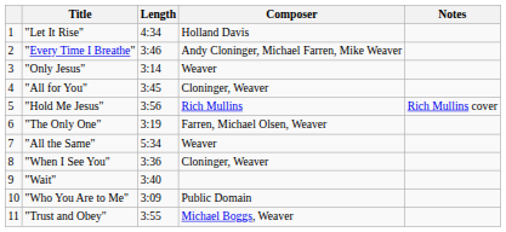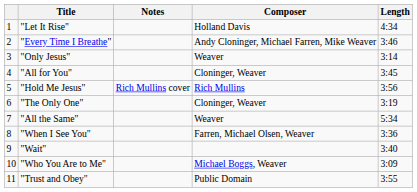 <table class="wikitable">
 <tr>
 <th></th>
 <th>Title</th>
+<th>Notes</th>
+<th>Composer</th>
 <th>Length</th>
-<th>Composer</th>
-<th>Notes</th>
 </tr>
 <tr>
 <td>1</td>
 <td>"Let It Rise"</td>
+<td></td>
+<td>Holland Davis</td>
 <td>4:34</td>
-<td>Holland Davis</td>
-<td></td>
 </tr>
 <tr>
 <td>2</td>
 <td>"<a href='#'>Every Time I Breathe</a>"</td>
+<td></td>
+<td>Andy Cloninger, Michael Farren, Mike Weaver</td>
 <td>3:46</td>
-<td>Andy Cloninger, Michael Farren, Mike Weaver</td>
-<td></td>
 </tr>
 <tr>
 <td>3</td>
 <td>"Only Jesus"</td>
+<td></td>
+<td>Weaver</td>
 <td>3:14</td>
-<td>Weaver</td>
-<td></td>
 </tr>
 <tr>
 <td>4</td>
 <td>"All for You"</td>
+<td></td>
+<td>Cloninger, Weaver</td>
 <td>3:45</td>
-<td>Cloninger, Weaver</td>
-<td></td>
 </tr>
 <tr>
 <td>5</td>
 <td>"Hold Me Jesus"</td>
+<td><a href='#'>Rich Mullins</a> cover</td>
+<td><a href='#'>Rich Mullins</a></td>
 <td>3:56</td>
-<td><a href='#'>Rich Mullins</a></td>
-<td><a href='#'>Rich Mullins</a> cover</td>
 </tr>
 <tr>
 <td>6</td>
 <td>"The Only One"</td>
+<td></td>
+<td>Cloninger, Weaver</td>
 <td>3:19</td>
-<td>Farren, Michael Olsen, Weaver</td>
-<td></td>
 </tr>
 <tr>
 <td>7</td>
 <td>"All the Same"</td>
+<td></td>
+<td>Weaver</td>
 <td>5:34</td>
-<td>Weaver</td>
-<td></td>
 </tr>
 <tr>
 <td>8</td>
 <td>"When I See You"</td>
+<td></td>
+<td>Farren, Michael Olsen, Weaver</td>
 <td>3:36</td>
-<td>Cloninger, Weaver</td>
-<td></td>
 </tr>
 <tr>
 <td>9</td>
 <td>"Wait"</td>
-<td>3:40</td>
 <td></td>
 <td></td>
+<td>3:40</td>
 </tr>
 <tr>
 <td>10</td>
 <td>"Who You Are to Me"</td>
+<td></td>
+<td><a href='#'>Michael Boggs</a>, Weaver</td>
 <td>3:09</td>
-<td>Public Domain</td>
-<td></td>
 </tr>
 <tr>
 <td>11</td>
 <td>"Trust and Obey"</td>
+<td></td>
+<td>Public Domain</td>
 <td>3:55</td>
-<td><a href='#'>Michael Boggs</a>, Weaver</td>
-<td></td>
 </tr>
 </table>
